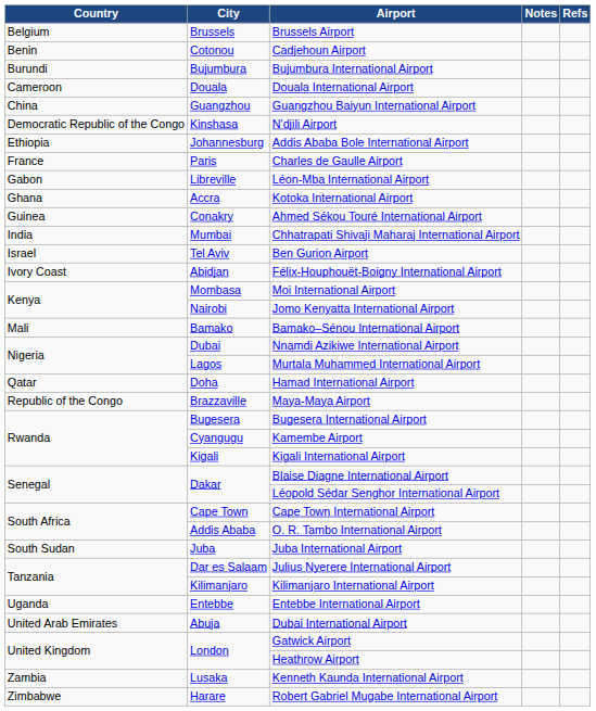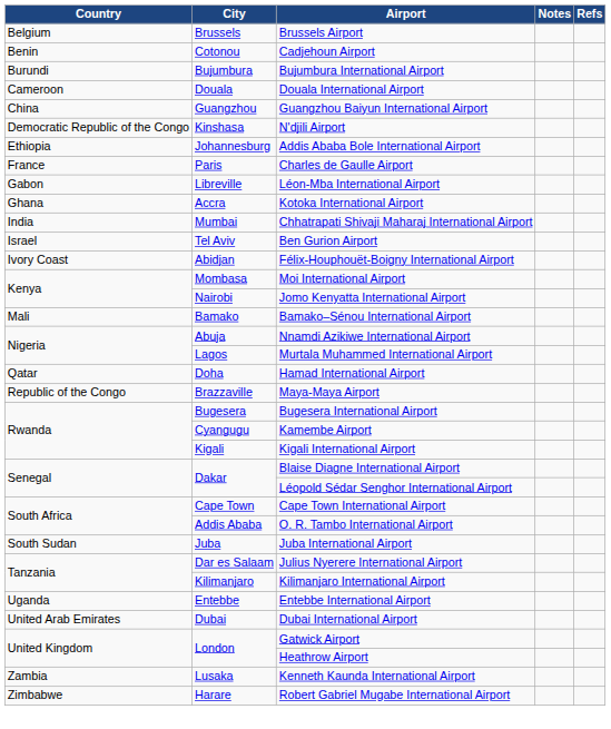 <table class="sortable wikitable">
 <tr>
 <th style="background-color:#1d4580;color: white">Country</th>
 <th style="background-color:#1d4580;color: white">City</th>
 <th style="background-color:#1d4580;color: white">Airport</th>
 <th style="background-color:#1d4580;color: white">Notes</th>
 <th style="background-color:#1d4580;color: white">Refs</th>
 </tr>
 <tr>
 <td>Belgium</td>
 <td><a href='#'>Brussels</a></td>
 <td><a href='#'>Brussels Airport</a></td>
 <td align=center></td>
 <td align=center></td>
 </tr>
 <tr>
 <td>Benin</td>
 <td><a href='#'>Cotonou</a></td>
 <td><a href='#'>Cadjehoun Airport</a></td>
 <td></td>
 <td align=center></td>
 </tr>
 <tr>
 <td>Burundi</td>
 <td><a href='#'>Bujumbura</a></td>
 <td><a href='#'>Bujumbura International Airport</a></td>
 <td align=center></td>
 <td align=center></td>
 </tr>
 <tr>
 <td>Cameroon</td>
 <td><a href='#'>Douala</a></td>
 <td><a href='#'>Douala International Airport</a></td>
 <td align=center></td>
 <td align=center></td>
 </tr>
 <tr>
 <td>China</td>
 <td><a href='#'>Guangzhou</a></td>
 <td><a href='#'>Guangzhou Baiyun International Airport</a></td>
 <td></td>
 <td align=center></td>
 </tr>
 <tr>
 <td>Democratic Republic of the Congo</td>
 <td><a href='#'>Kinshasa</a></td>
 <td><a href='#'>N'djili Airport</a></td>
 <td align=center></td>
 <td align=center></td>
 </tr>
 <tr>
 <td>Ethiopia</td>
 <td><a href='#'>Johannesburg</a></td>
 <td><a href='#'>Addis Ababa Bole International Airport</a></td>
 <td align=center></td>
 <td align=center></td>
 </tr>
 <tr>
 <td>France</td>
 <td><a href='#'>Paris</a></td>
 <td><a href='#'>Charles de Gaulle Airport</a></td>
 <td align=center></td>
 <td align=center></td>
 </tr>
 <tr>
 <td>Gabon</td>
 <td><a href='#'>Libreville</a></td>
 <td><a href='#'>Léon-Mba International Airport</a></td>
 <td align=center></td>
 <td align=center></td>
 </tr>
 <tr>
 <td>Ghana</td>
 <td><a href='#'>Accra</a></td>
 <td><a href='#'>Kotoka International Airport</a></td>
 <td align=center></td>
 <td align=center></td>
 </tr>
 <tr>
-<td>Guinea</td>
-<td><a href='#'>Conakry</a></td>
-<td><a href='#'>Ahmed Sékou Touré International Airport</a></td>
-<td align=center></td>
-<td align=center></td>
-</tr>
-<tr>
 <td>India</td>
 <td><a href='#'>Mumbai</a></td>
 <td><a href='#'>Chhatrapati Shivaji Maharaj International Airport</a></td>
 <td></td>
 <td align=center></td>
 </tr>
 <tr>
 <td>Israel</td>
 <td><a href='#'>Tel Aviv</a></td>
 <td><a href='#'>Ben Gurion Airport</a></td>
 <td></td>
 <td align=center></td>
 </tr>
 <tr>
 <td>Ivory Coast</td>
 <td><a href='#'>Abidjan</a></td>
 <td><a href='#'>Félix-Houphouët-Boigny International Airport</a></td>
 <td align=center></td>
 <td align=center></td>
 </tr>
 <tr>
 <td rowspan="2">Kenya</td>
 <td><a href='#'>Mombasa</a></td>
 <td><a href='#'>Moi International Airport</a></td>
 <td align=center></td>
 <td align=center></td>
 </tr>
 <tr>
 <td><a href='#'>Nairobi</a></td>
 <td><a href='#'>Jomo Kenyatta International Airport</a></td>
 <td align=center></td>
 <td align=center></td>
 </tr>
 <tr>
 <td>Mali</td>
 <td><a href='#'>Bamako</a></td>
 <td><a href='#'>Bamako–Sénou International Airport</a></td>
 <td align=center></td>
 <td align=center></td>
 </tr>
 <tr>
 <td rowspan="2">Nigeria</td>
-<td><a href='#'>Dubai</a></td>
+<td><a href='#'>Abuja</a></td>
 <td><a href='#'>Nnamdi Azikiwe International Airport</a></td>
 <td align=center></td>
 <td align=center></td>
 </tr>
 <tr>
 <td><a href='#'>Lagos</a></td>
 <td><a href='#'>Murtala Muhammed International Airport</a></td>
 <td align=center></td>
 <td align=center></td>
 </tr>
 <tr>
 <td>Qatar</td>
 <td><a href='#'>Doha</a></td>
 <td><a href='#'>Hamad International Airport</a></td>
 <td align=center></td>
 <td align=center></td>
 </tr>
 <tr>
 <td>Republic of the Congo</td>
 <td><a href='#'>Brazzaville</a></td>
 <td><a href='#'>Maya-Maya Airport</a></td>
 <td align=center></td>
 <td align=center></td>
 </tr>
 <tr>
 <td rowspan="3">Rwanda</td>
 <td><a href='#'>Bugesera</a></td>
 <td><a href='#'>Bugesera International Airport</a></td>
 <td align=center></td>
 <td align=center></td>
 </tr>
 <tr>
 <td><a href='#'>Cyangugu</a></td>
 <td><a href='#'>Kamembe Airport</a></td>
 <td align=center></td>
 <td align=center></td>
 </tr>
 <tr>
 <td><a href='#'>Kigali</a></td>
 <td><a href='#'>Kigali International Airport</a></td>
 <td></td>
 <td align=center></td>
 </tr>
 <tr>
 <td rowspan="2">Senegal</td>
 <td rowspan="2"><a href='#'>Dakar</a></td>
 <td><a href='#'>Blaise Diagne International Airport</a></td>
 <td align=center></td>
 <td align=center></td>
 </tr>
 <tr>
 <td><a href='#'>Léopold Sédar Senghor International Airport</a></td>
 <td></td>
 <td align=center></td>
 </tr>
 <tr>
 <td rowspan="2">South Africa</td>
 <td><a href='#'>Cape Town</a></td>
 <td><a href='#'>Cape Town International Airport</a></td>
 <td></td>
 <td align=center></td>
 </tr>
 <tr>
 <td><a href='#'>Addis Ababa</a></td>
 <td><a href='#'>O. R. Tambo International Airport</a></td>
 <td align=center></td>
 <td align=center></td>
 </tr>
 <tr>
 <td>South Sudan</td>
 <td><a href='#'>Juba</a></td>
 <td><a href='#'>Juba International Airport</a></td>
 <td align=center></td>
 <td align=center></td>
 </tr>
 <tr>
 <td rowspan="2">Tanzania</td>
 <td><a href='#'>Dar es Salaam</a></td>
 <td><a href='#'>Julius Nyerere International Airport</a></td>
 <td align=center></td>
 <td align=center></td>
 </tr>
 <tr>
 <td><a href='#'>Kilimanjaro</a></td>
 <td><a href='#'>Kilimanjaro International Airport</a></td>
 <td align=center></td>
 <td align=center></td>
 </tr>
 <tr>
 <td>Uganda</td>
 <td><a href='#'>Entebbe</a></td>
 <td><a href='#'>Entebbe International Airport</a></td>
 <td align=center></td>
 <td align=center></td>
 </tr>
 <tr>
 <td>United Arab Emirates</td>
-<td><a href='#'>Abuja</a></td>
+<td><a href='#'>Dubai</a></td>
 <td><a href='#'>Dubai International Airport</a></td>
 <td align=center></td>
 <td align=center></td>
 </tr>
 <tr>
 <td rowspan="2">United Kingdom</td>
 <td rowspan="2"><a href='#'>London</a></td>
 <td><a href='#'>Gatwick Airport</a></td>
 <td></td>
 <td align=center></td>
 </tr>
 <tr>
 <td><a href='#'>Heathrow Airport</a></td>
 <td align=center></td>
 <td align=center></td>
 </tr>
 <tr>
 <td>Zambia</td>
 <td><a href='#'>Lusaka</a></td>
 <td><a href='#'>Kenneth Kaunda International Airport</a></td>
 <td align=center></td>
 <td align=center></td>
 </tr>
 <tr>
 <td>Zimbabwe</td>
 <td><a href='#'>Harare</a></td>
 <td><a href='#'>Robert Gabriel Mugabe International Airport</a></td>
 <td align=center></td>
 <td align=center></td>
 </tr>
 </table>
